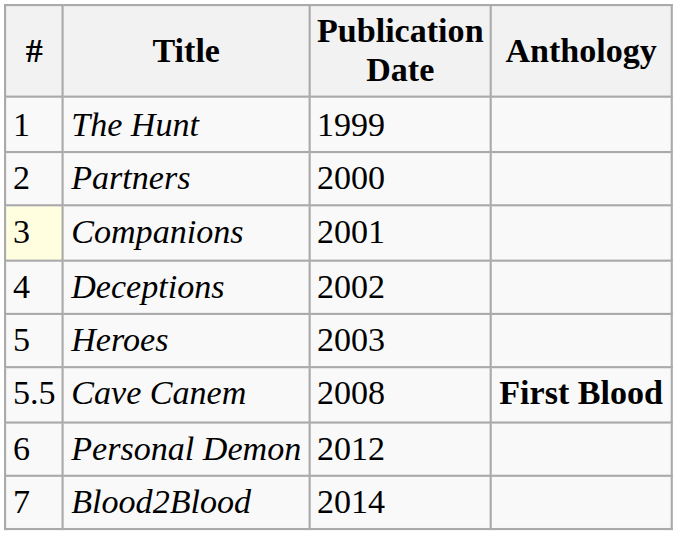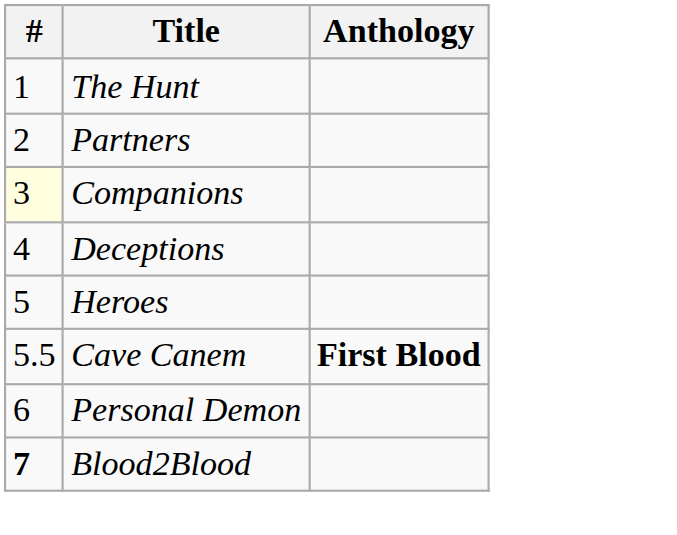 <table class="wikitable">
 <tr>
 <th>#</th>
 <th>Title</th>
-<th>Publication<br>Date</th>
 <th>Anthology</th>
 </tr>
 <tr>
 <td>1</td>
 <td><em>The Hunt</em></td>
-<td>1999</td>
 <td></td>
 </tr>
 <tr>
 <td>2</td>
 <td><em>Partners</em></td>
-<td>2000</td>
 <td></td>
 </tr>
 <tr>
 <td style="background: lightyellow;">3</td>
 <td><em>Companions</em></td>
-<td>2001</td>
 <td></td>
 </tr>
 <tr>
 <td>4</td>
 <td><em>Deceptions</em></td>
-<td>2002</td>
 <td></td>
 </tr>
 <tr>
 <td>5</td>
 <td><em>Heroes</em></td>
-<td>2003</td>
 <td></td>
 </tr>
 <tr>
 <td>5.5</td>
 <td><em>Cave Canem</em></td>
-<td>2008</td>
 <td><strong>First Blood</strong></td>
 </tr>
 <tr>
 <td>6</td>
 <td><em>Personal Demon</em></td>
-<td>2012</td>
 <td></td>
 </tr>
 <tr>
-<td>7</td>
+<td><strong>7</strong></td>
 <td><em>Blood2Blood</em></td>
-<td>2014</td>
 <td></td>
 </tr>
 </table>
